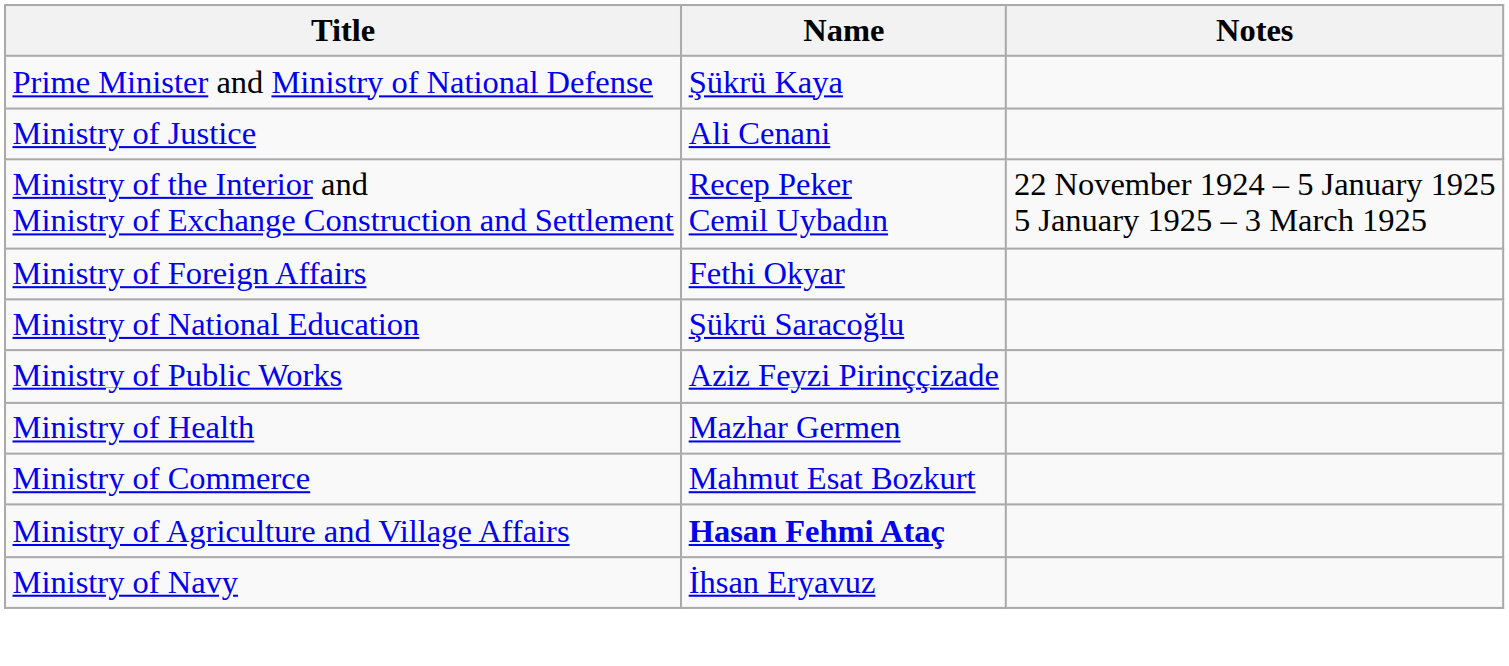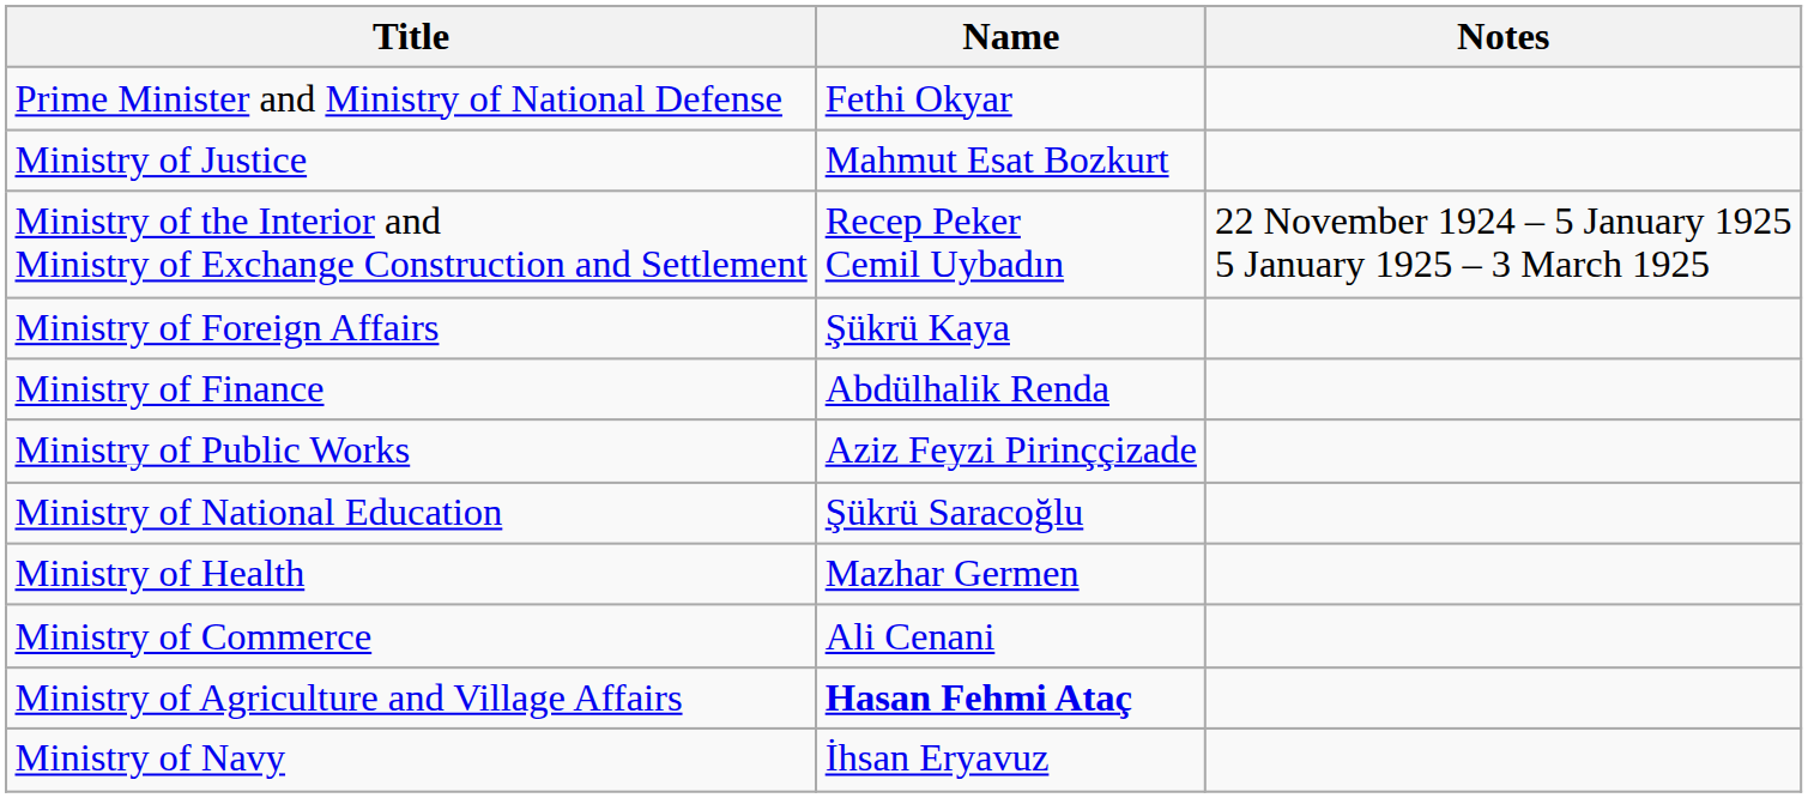 <table class="wikitable">
 <tr>
 <th>Title</th>
 <th>Name</th>
 <th>Notes</th>
 </tr>
 <tr>
 <td><a href='#'>Prime Minister</a> and <a href='#'>Ministry of National Defense</a></td>
-<td><a href='#'>Şükrü Kaya</a></td>
+<td><a href='#'>Fethi Okyar</a></td>
 <td></td>
 </tr>
 <tr>
 <td><a href='#'>Ministry of Justice</a></td>
-<td><a href='#'>Ali Cenani</a></td>
+<td><a href='#'>Mahmut Esat Bozkurt</a></td>
 <td></td>
 </tr>
 <tr>
 <td><a href='#'>Ministry of the Interior</a> and<br><a href='#'>Ministry of Exchange Construction and Settlement</a></td>
 <td><a href='#'>Recep Peker</a><br><a href='#'>Cemil Uybadın</a></td>
 <td>22 November 1924 – 5 January 1925<br>5 January 1925 – 3 March 1925</td>
 </tr>
 <tr>
 <td><a href='#'>Ministry of Foreign Affairs</a></td>
-<td><a href='#'>Fethi Okyar</a></td>
+<td><a href='#'>Şükrü Kaya</a></td>
+<td></td>
+</tr>
+<tr>
+<td><a href='#'>Ministry of Finance</a></td>
+<td><a href='#'>Abdülhalik Renda</a></td>
+<td></td>
+</tr>
+<tr>
+<td><a href='#'>Ministry of Public Works</a></td>
+<td><a href='#'>Aziz Feyzi Pirinççizade</a></td>
 <td></td>
 </tr>
 <tr>
 <td><a href='#'>Ministry of National Education</a></td>
 <td><a href='#'>Şükrü Saracoğlu</a></td>
-<td></td>
-</tr>
-<tr>
-<td><a href='#'>Ministry of Public Works</a></td>
-<td><a href='#'>Aziz Feyzi Pirinççizade</a></td>
 <td></td>
 </tr>
 <tr>
 <td><a href='#'>Ministry of Health</a></td>
 <td><a href='#'>Mazhar Germen</a></td>
 <td></td>
 </tr>
 <tr>
 <td><a href='#'>Ministry of Commerce</a></td>
-<td><a href='#'>Mahmut Esat Bozkurt</a></td>
+<td><a href='#'>Ali Cenani</a></td>
 <td></td>
 </tr>
 <tr>
 <td><a href='#'>Ministry of Agriculture and Village Affairs</a></td>
 <td><strong><a href='#'>Hasan Fehmi Ataç</a></strong></td>
 <td></td>
 </tr>
 <tr>
 <td><a href='#'>Ministry of Navy</a></td>
 <td><a href='#'>İhsan Eryavuz</a></td>
 <td></td>
 </tr>
 </table>
